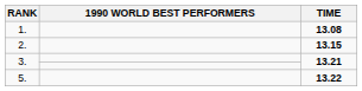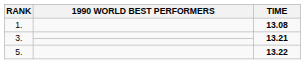 <table class="wikitable" style="border-collapse: collapse; font-size: 90%;">
 <tr>
 <th>RANK</th>
 <th align="center" style="width: 25em">1990 WORLD BEST PERFORMERS</th>
 <th align="center" style="width: 5em">TIME</th>
 </tr>
 <tr>
 <td align="center">1.</td>
 <td></td>
 <td align="center"><strong>13.08</strong></td>
-</tr>
-<tr>
-<td align="center">2.</td>
-<td></td>
-<td align="center"><strong>13.15</strong></td>
 </tr>
 <tr>
 <td rowspan=2 align="center">3.</td>
 <td></td>
 <td rowspan=2 align="center"><strong>13.21</strong></td>
 </tr>
 <tr>
 <td></td>
 </tr>
 <tr>
 <td align="center">5.</td>
 <td></td>
 <td align="center"><strong>13.22</strong></td>
 </tr>
 </table>
